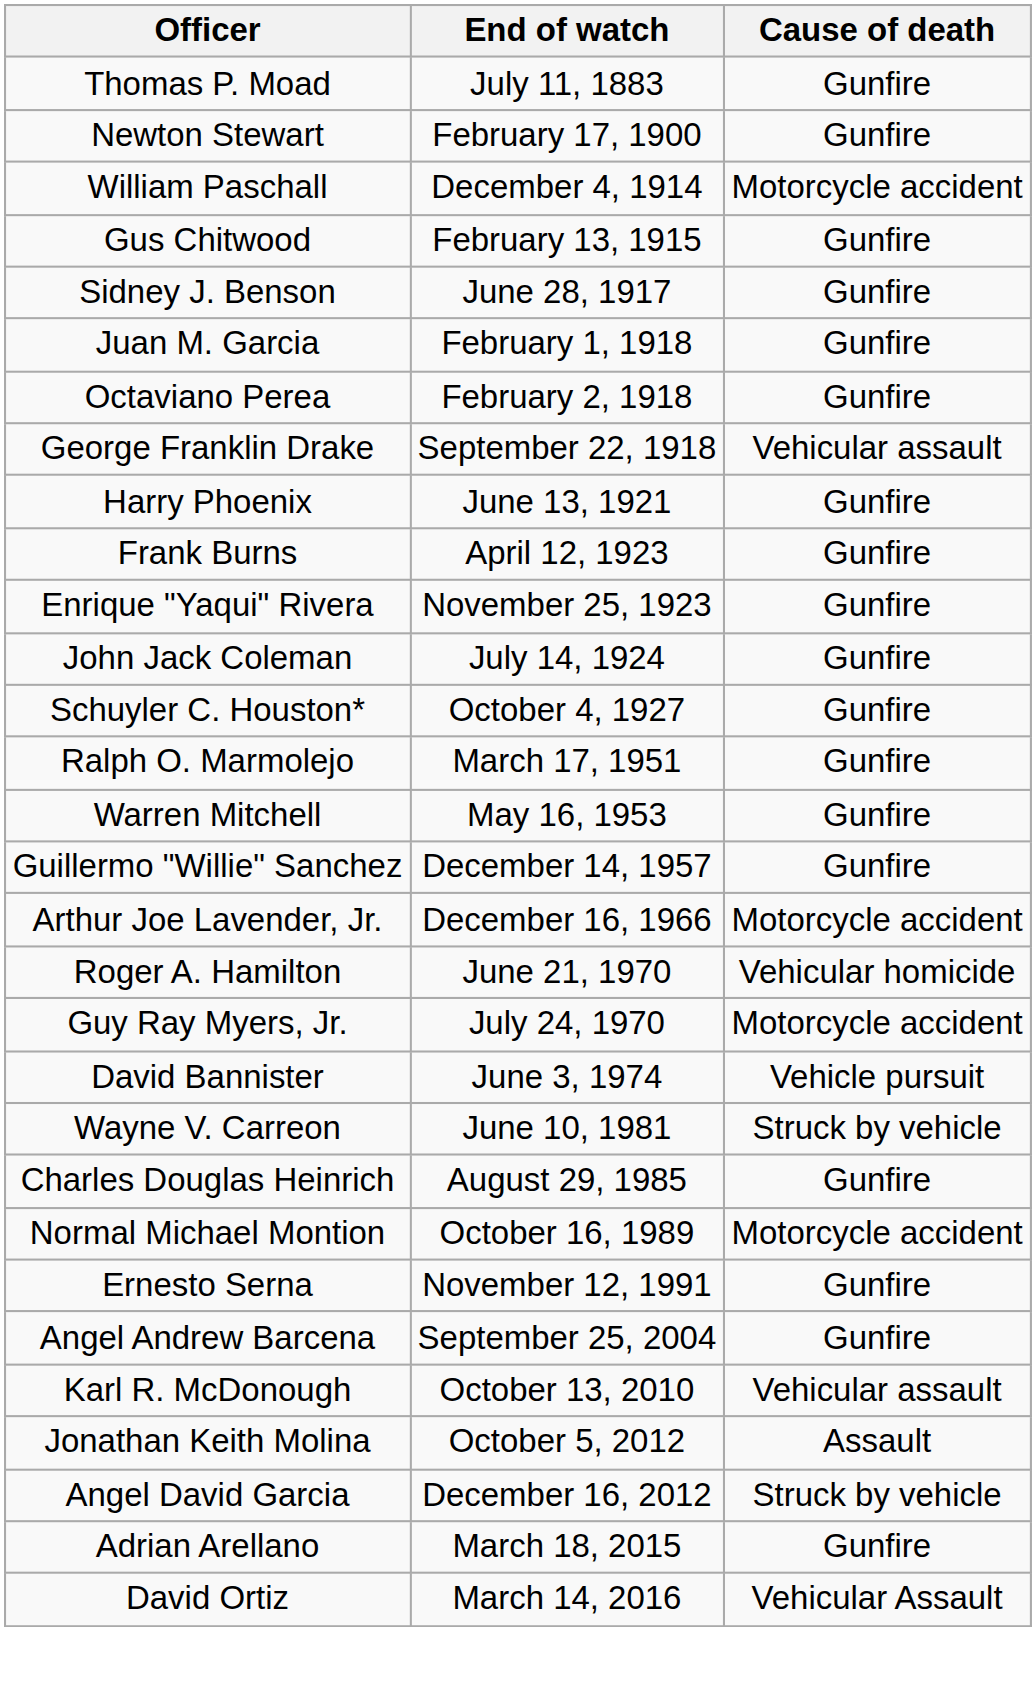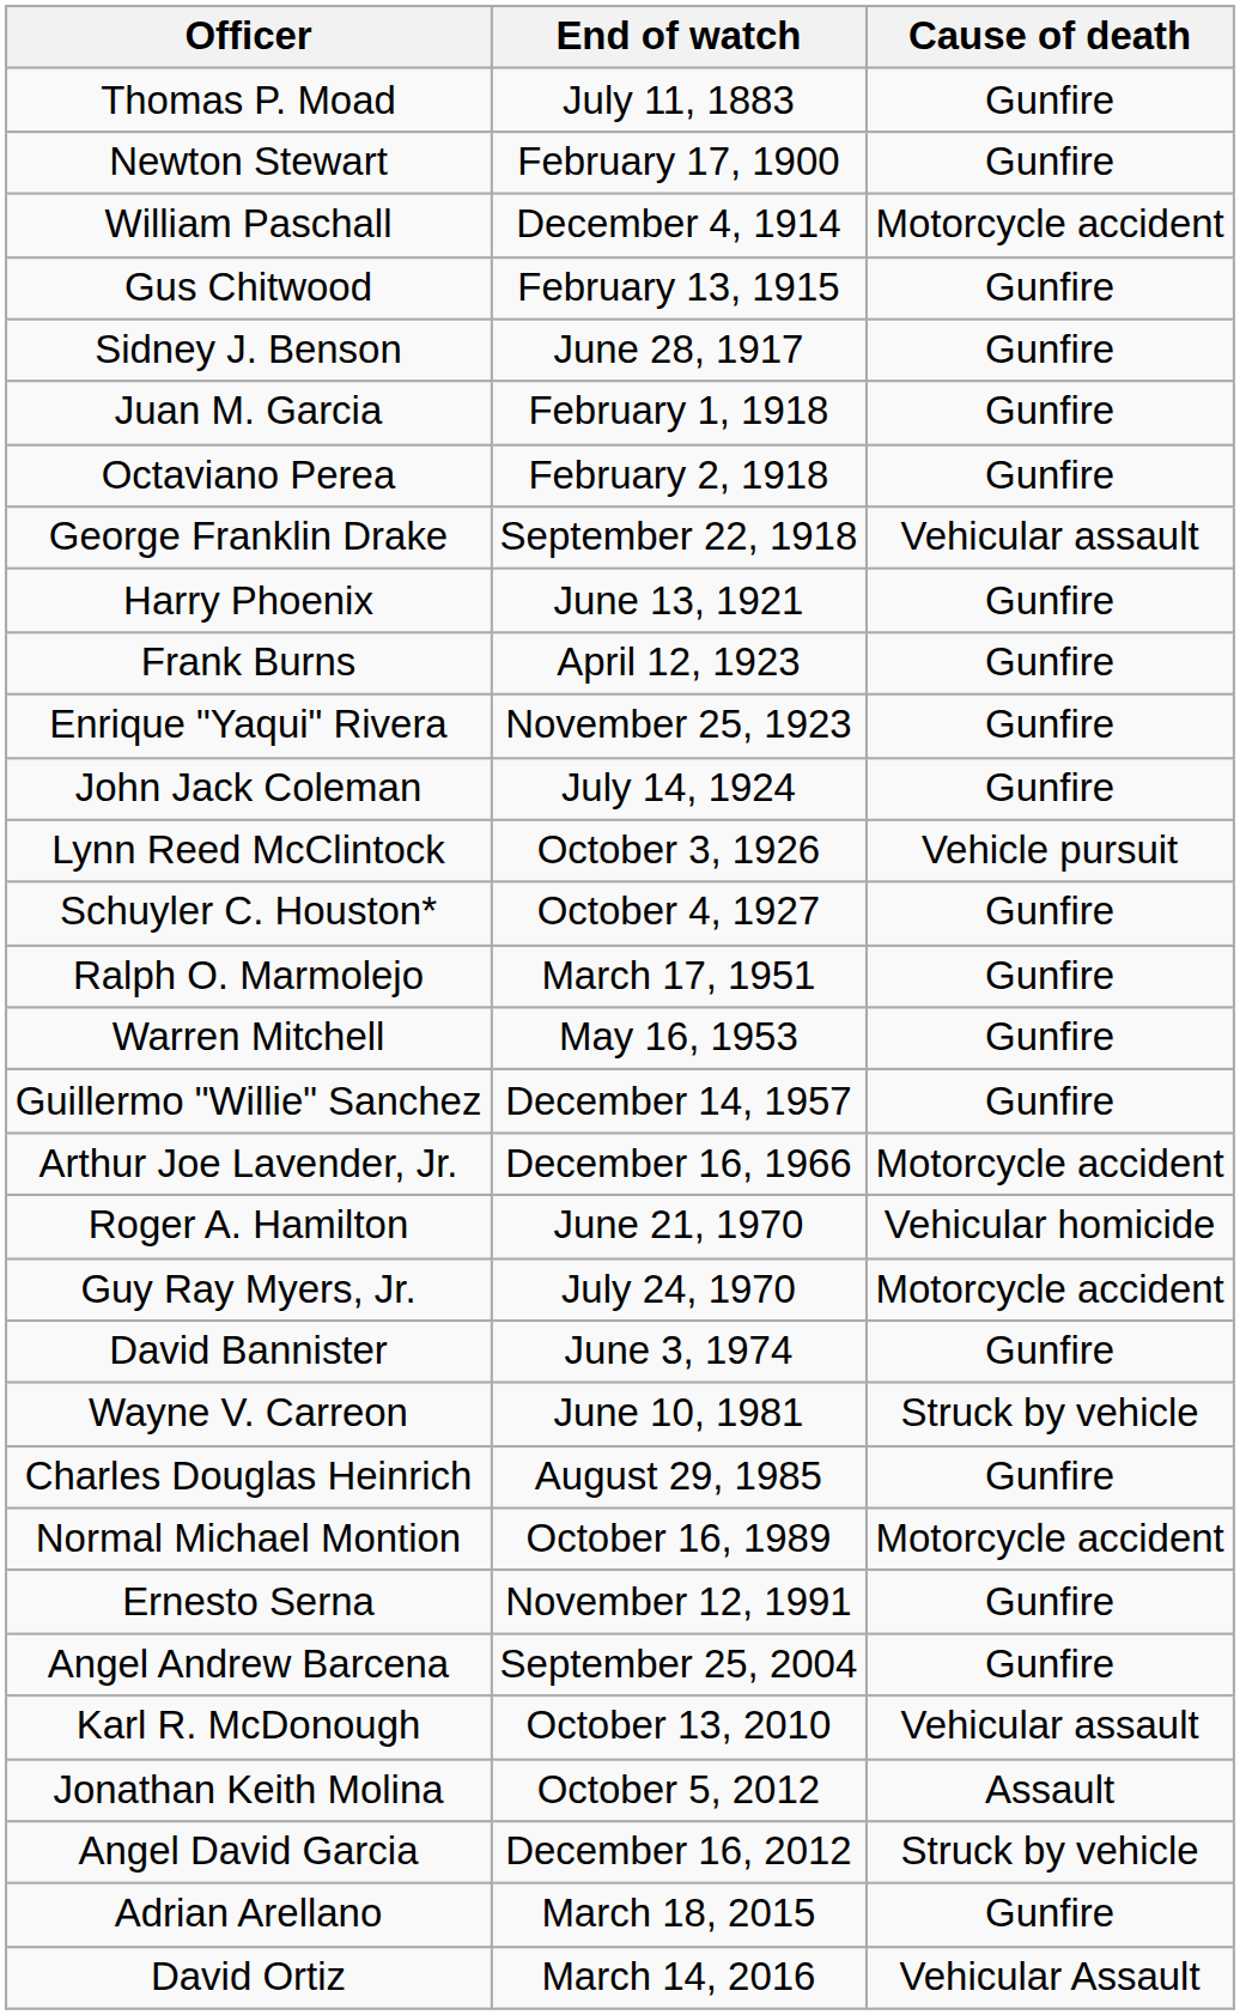 <table class="wikitable" style="text-align: center;">
 <tr>
 <th>Officer</th>
 <th>End of watch</th>
 <th>Cause of death</th>
 </tr>
 <tr>
 <td>Thomas P. Moad</td>
 <td>July 11, 1883</td>
 <td>Gunfire</td>
 </tr>
 <tr>
 <td>Newton Stewart</td>
 <td>February 17, 1900</td>
 <td>Gunfire</td>
 </tr>
 <tr>
 <td>William Paschall</td>
 <td>December 4, 1914</td>
 <td>Motorcycle accident</td>
 </tr>
 <tr>
 <td>Gus Chitwood</td>
 <td>February 13, 1915</td>
 <td>Gunfire</td>
 </tr>
 <tr>
 <td>Sidney J. Benson</td>
 <td>June 28, 1917</td>
 <td>Gunfire</td>
 </tr>
 <tr>
 <td>Juan M. Garcia</td>
 <td>February 1, 1918</td>
 <td>Gunfire</td>
 </tr>
 <tr>
 <td>Octaviano Perea</td>
 <td>February 2, 1918</td>
 <td>Gunfire</td>
 </tr>
 <tr>
 <td>George Franklin Drake</td>
 <td>September 22, 1918</td>
 <td>Vehicular assault</td>
 </tr>
 <tr>
 <td>Harry Phoenix</td>
 <td>June 13, 1921</td>
 <td>Gunfire</td>
 </tr>
 <tr>
 <td>Frank Burns</td>
 <td>April 12, 1923</td>
 <td>Gunfire</td>
 </tr>
 <tr>
 <td>Enrique "Yaqui" Rivera</td>
 <td>November 25, 1923</td>
 <td>Gunfire</td>
 </tr>
 <tr>
 <td>John Jack Coleman</td>
 <td>July 14, 1924</td>
 <td>Gunfire</td>
 </tr>
 <tr>
+<td>Lynn Reed McClintock</td>
+<td>October 3, 1926</td>
+<td>Vehicle pursuit</td>
+</tr>
+<tr>
 <td>Schuyler C. Houston*</td>
 <td>October 4, 1927</td>
 <td>Gunfire</td>
 </tr>
 <tr>
 <td>Ralph O. Marmolejo</td>
 <td>March 17, 1951</td>
 <td>Gunfire</td>
 </tr>
 <tr>
 <td>Warren Mitchell</td>
 <td>May 16, 1953</td>
 <td>Gunfire</td>
 </tr>
 <tr>
 <td>Guillermo "Willie" Sanchez</td>
 <td>December 14, 1957</td>
 <td>Gunfire</td>
 </tr>
 <tr>
 <td>Arthur Joe Lavender, Jr.</td>
 <td>December 16, 1966</td>
 <td>Motorcycle accident</td>
 </tr>
 <tr>
 <td>Roger A. Hamilton</td>
 <td>June 21, 1970</td>
 <td>Vehicular homicide</td>
 </tr>
 <tr>
 <td>Guy Ray Myers, Jr.</td>
 <td>July 24, 1970</td>
 <td>Motorcycle accident</td>
 </tr>
 <tr>
 <td>David Bannister</td>
 <td>June 3, 1974</td>
-<td>Vehicle pursuit</td>
+<td>Gunfire</td>
 </tr>
 <tr>
 <td>Wayne V. Carreon</td>
 <td>June 10, 1981</td>
 <td>Struck by vehicle</td>
 </tr>
 <tr>
 <td>Charles Douglas Heinrich</td>
 <td>August 29, 1985</td>
 <td>Gunfire</td>
 </tr>
 <tr>
 <td>Normal Michael Montion</td>
 <td>October 16, 1989</td>
 <td>Motorcycle accident</td>
 </tr>
 <tr>
 <td>Ernesto Serna</td>
 <td>November 12, 1991</td>
 <td>Gunfire</td>
 </tr>
 <tr>
 <td>Angel Andrew Barcena</td>
 <td>September 25, 2004</td>
 <td>Gunfire</td>
 </tr>
 <tr>
 <td>Karl R. McDonough</td>
 <td>October 13, 2010</td>
 <td>Vehicular assault</td>
 </tr>
 <tr>
 <td>Jonathan Keith Molina</td>
 <td>October 5, 2012</td>
 <td>Assault</td>
 </tr>
 <tr>
 <td>Angel David Garcia</td>
 <td>December 16, 2012</td>
 <td>Struck by vehicle</td>
 </tr>
 <tr>
 <td>Adrian Arellano</td>
 <td>March 18, 2015</td>
 <td>Gunfire</td>
 </tr>
 <tr>
 <td>David Ortiz</td>
 <td>March 14, 2016</td>
 <td>Vehicular Assault</td>
 </tr>
 </table>
